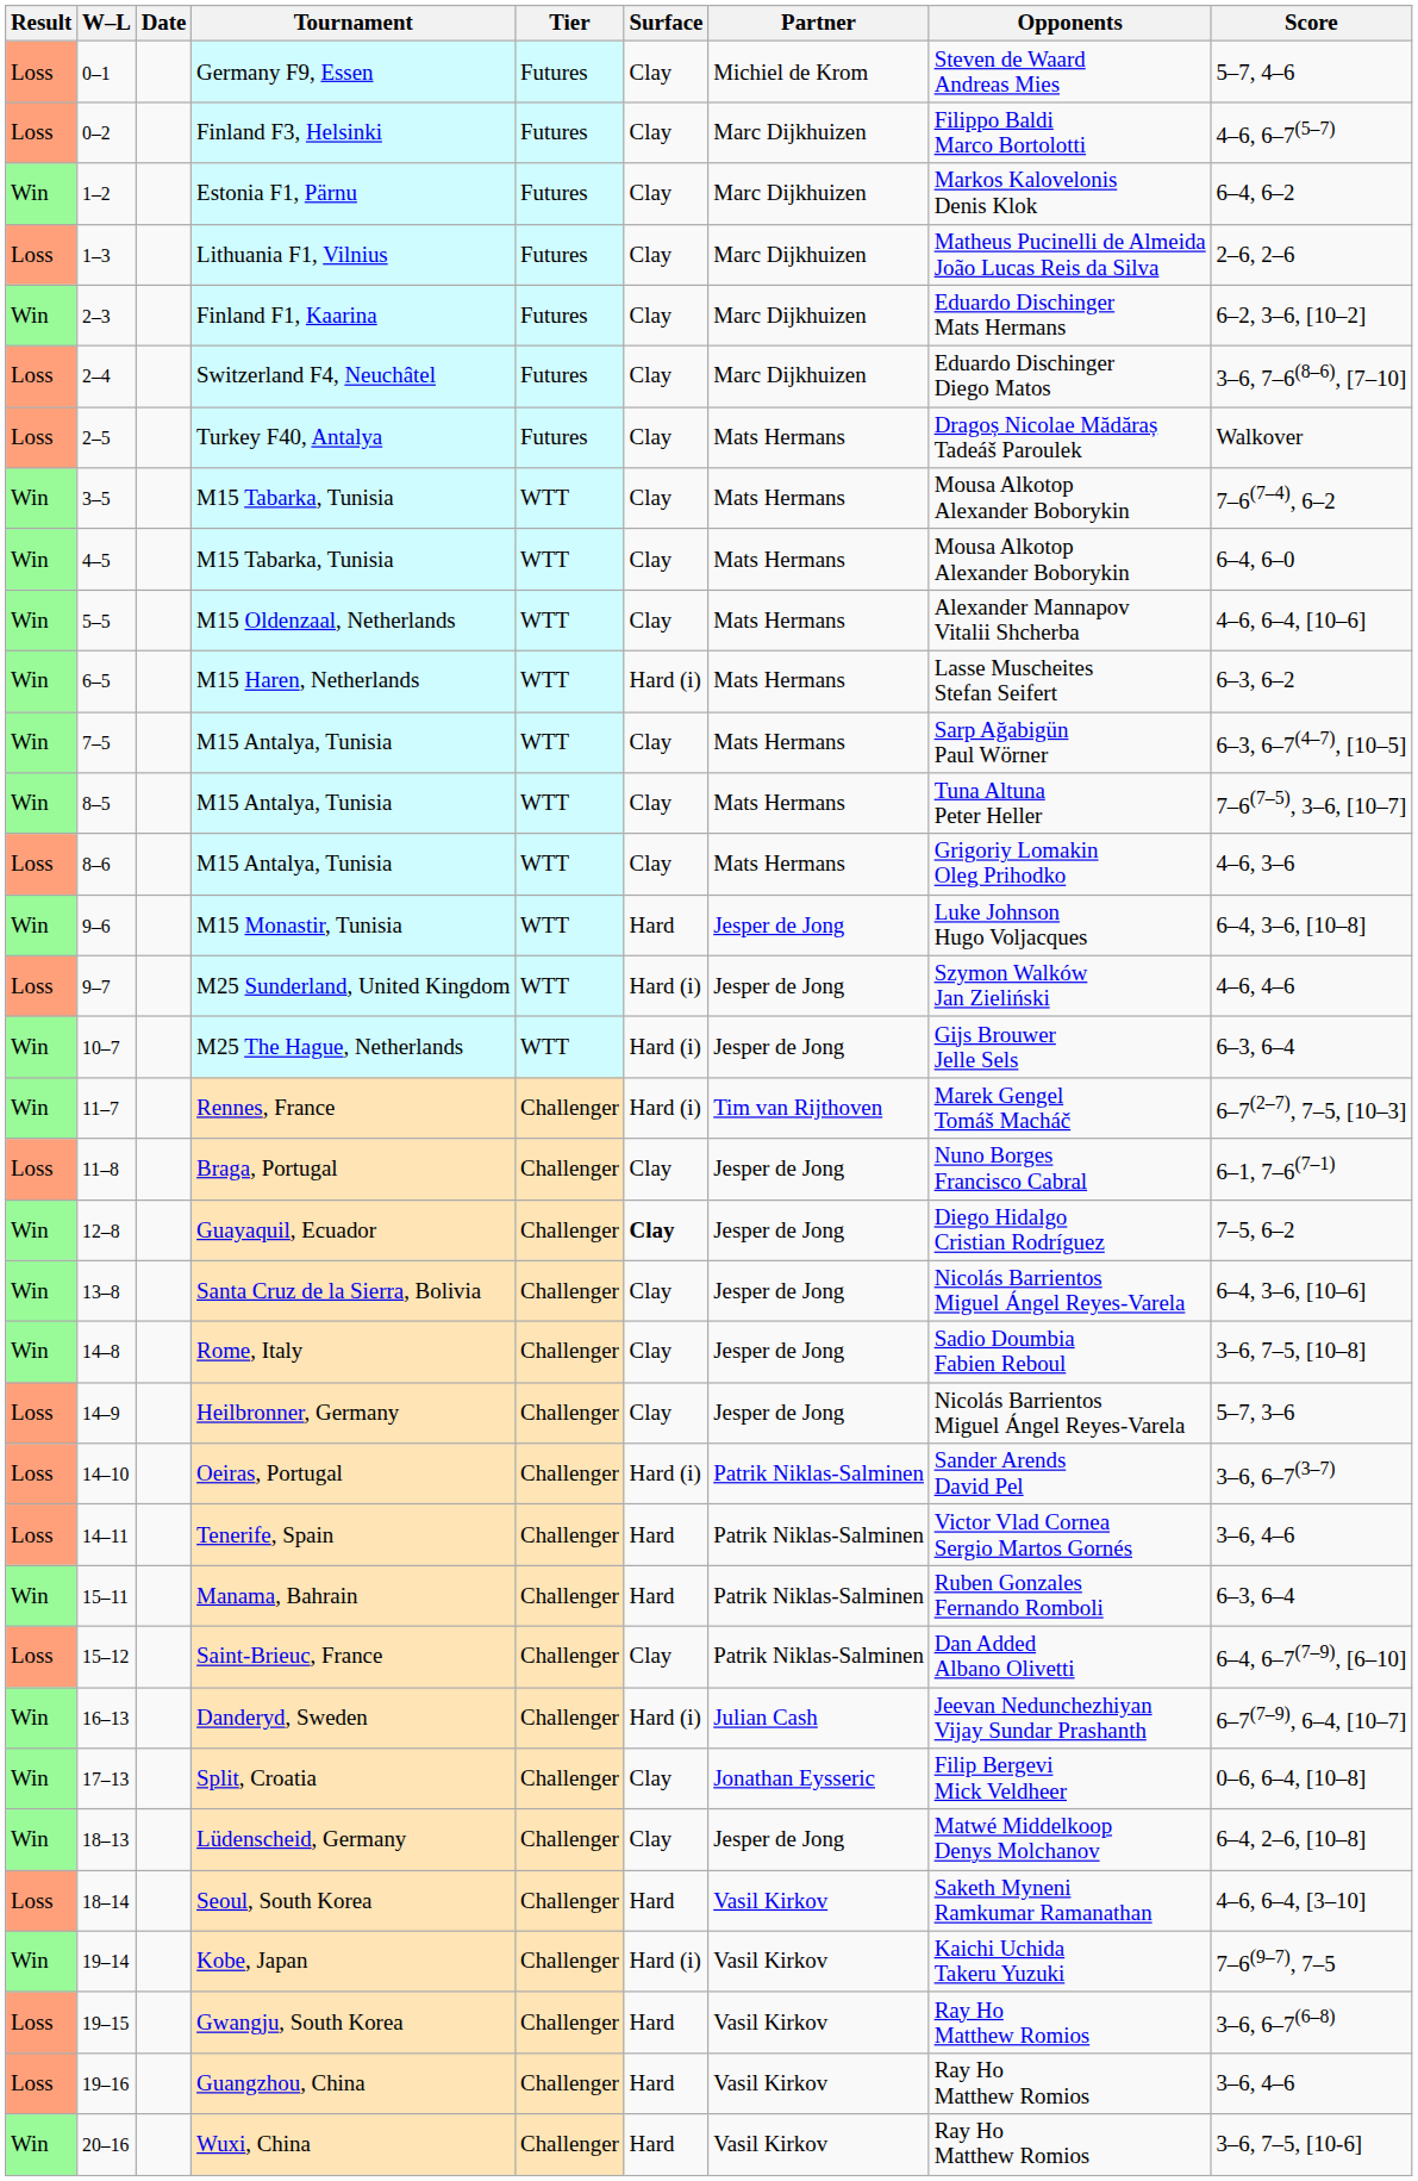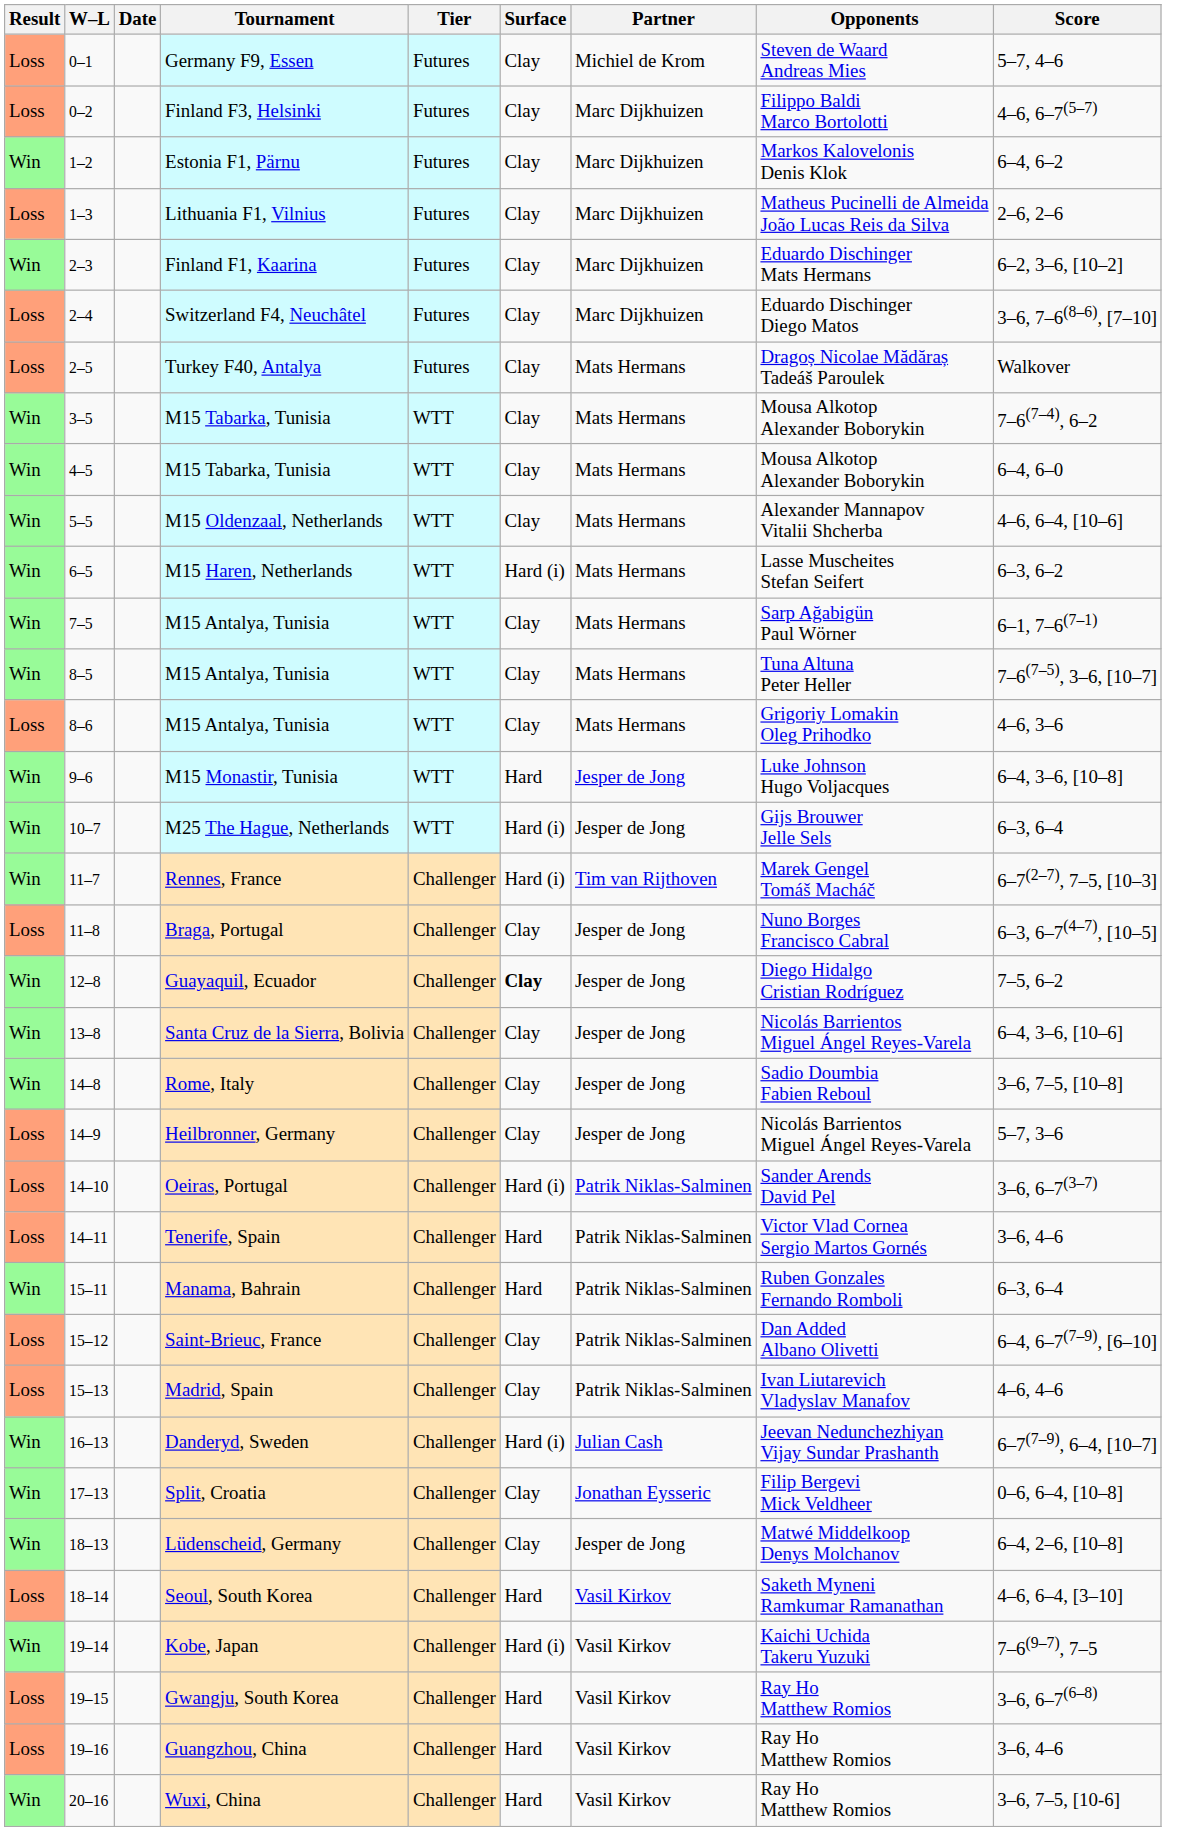 <table class="sortable wikitable">
 <tr>
 <th>Result</th>
 <th class="unsortable">W–L</th>
 <th>Date</th>
 <th>Tournament</th>
 <th>Tier</th>
 <th>Surface</th>
 <th>Partner</th>
 <th>Opponents</th>
 <th class="unsortable">Score</th>
 </tr>
 <tr>
 <td bgcolor=FFA07A>Loss</td>
 <td><small>0–1</small></td>
 <td></td>
 <td style="background:#cffcff;">Germany F9, <a href='#'>Essen</a></td>
 <td style="background:#cffcff;">Futures</td>
 <td>Clay</td>
 <td> Michiel de Krom</td>
 <td> <a href='#'>Steven de Waard</a><br> <a href='#'>Andreas Mies</a></td>
 <td>5–7, 4–6</td>
 </tr>
 <tr>
 <td bgcolor=FFA07A>Loss</td>
 <td><small>0–2</small></td>
 <td></td>
 <td style="background:#cffcff;">Finland F3, <a href='#'>Helsinki</a></td>
 <td style="background:#cffcff;">Futures</td>
 <td>Clay</td>
 <td> Marc Dijkhuizen</td>
 <td> <a href='#'>Filippo Baldi</a><br> <a href='#'>Marco Bortolotti</a></td>
 <td>4–6, 6–7<sup>(5–7)</sup></td>
 </tr>
 <tr>
 <td bgcolor=98FB98>Win</td>
 <td><small>1–2</small></td>
 <td></td>
 <td style="background:#cffcff;">Estonia F1, <a href='#'>Pärnu</a></td>
 <td style="background:#cffcff;">Futures</td>
 <td>Clay</td>
 <td> Marc Dijkhuizen</td>
 <td> <a href='#'>Markos Kalovelonis</a><br> Denis Klok</td>
 <td>6–4, 6–2</td>
 </tr>
 <tr>
 <td bgcolor=FFA07A>Loss</td>
 <td><small>1–3</small></td>
 <td></td>
 <td style="background:#cffcff;">Lithuania F1, <a href='#'>Vilnius</a></td>
 <td style="background:#cffcff;">Futures</td>
 <td>Clay</td>
 <td> Marc Dijkhuizen</td>
 <td> <a href='#'>Matheus Pucinelli de Almeida</a><br> <a href='#'>João Lucas Reis da Silva</a></td>
 <td>2–6, 2–6</td>
 </tr>
 <tr>
 <td bgcolor=98FB98>Win</td>
 <td><small>2–3</small></td>
 <td></td>
 <td style="background:#cffcff;">Finland F1, <a href='#'>Kaarina</a></td>
 <td style="background:#cffcff;">Futures</td>
 <td>Clay</td>
 <td> Marc Dijkhuizen</td>
 <td> <a href='#'>Eduardo Dischinger</a><br> Mats Hermans</td>
 <td>6–2, 3–6, [10–2]</td>
 </tr>
 <tr>
 <td bgcolor=FFA07A>Loss</td>
 <td><small>2–4</small></td>
 <td></td>
 <td style="background:#cffcff;">Switzerland F4, <a href='#'>Neuchâtel</a></td>
 <td style="background:#cffcff;">Futures</td>
 <td>Clay</td>
 <td> Marc Dijkhuizen</td>
 <td> Eduardo Dischinger<br> Diego Matos</td>
 <td>3–6, 7–6<sup>(8–6)</sup>, [7–10]</td>
 </tr>
 <tr>
 <td bgcolor=FFA07A>Loss</td>
 <td><small>2–5</small></td>
 <td></td>
 <td style="background:#cffcff;">Turkey F40, <a href='#'>Antalya</a></td>
 <td style="background:#cffcff;">Futures</td>
 <td>Clay</td>
 <td> Mats Hermans</td>
 <td> <a href='#'>Dragoș Nicolae Mădăraș</a><br> Tadeáš Paroulek</td>
 <td>Walkover</td>
 </tr>
 <tr>
 <td bgcolor=98FB98>Win</td>
 <td><small>3–5</small></td>
 <td></td>
 <td style="background:#cffcff;">M15 <a href='#'>Tabarka</a>, Tunisia</td>
 <td style="background:#cffcff;">WTT</td>
 <td>Clay</td>
 <td> Mats Hermans</td>
 <td> Mousa Alkotop<br> Alexander Boborykin</td>
 <td>7–6<sup>(7–4)</sup>, 6–2</td>
 </tr>
 <tr>
 <td bgcolor=98FB98>Win</td>
 <td><small>4–5</small></td>
 <td></td>
 <td style="background:#cffcff;">M15 Tabarka, Tunisia</td>
 <td style="background:#cffcff;">WTT</td>
 <td>Clay</td>
 <td> Mats Hermans</td>
 <td> Mousa Alkotop<br> Alexander Boborykin</td>
 <td>6–4, 6–0</td>
 </tr>
 <tr>
 <td bgcolor=98FB98>Win</td>
 <td><small>5–5</small></td>
 <td></td>
 <td style="background:#cffcff;">M15 <a href='#'>Oldenzaal</a>, Netherlands</td>
 <td style="background:#cffcff;">WTT</td>
 <td>Clay</td>
 <td> Mats Hermans</td>
 <td> Alexander Mannapov<br> Vitalii Shcherba</td>
 <td>4–6, 6–4, [10–6]</td>
 </tr>
 <tr>
 <td bgcolor=98FB98>Win</td>
 <td><small>6–5</small></td>
 <td></td>
 <td style="background:#cffcff;">M15 <a href='#'>Haren</a>, Netherlands</td>
 <td style="background:#cffcff;">WTT</td>
 <td>Hard (i)</td>
 <td> Mats Hermans</td>
 <td> Lasse Muscheites<br> Stefan Seifert</td>
 <td>6–3, 6–2</td>
 </tr>
 <tr>
 <td bgcolor=98FB98>Win</td>
 <td><small>7–5</small></td>
 <td></td>
 <td style="background:#cffcff;">M15 Antalya, Tunisia</td>
 <td style="background:#cffcff;">WTT</td>
 <td>Clay</td>
 <td> Mats Hermans</td>
 <td> <a href='#'>Sarp Ağabigün</a><br> Paul Wörner</td>
-<td>6–3, 6–7<sup>(4–7)</sup>, [10–5]</td>
+<td>6–1, 7–6<sup>(7–1)</sup></td>
 </tr>
 <tr>
 <td bgcolor=98FB98>Win</td>
 <td><small>8–5</small></td>
 <td></td>
 <td style="background:#cffcff;">M15 Antalya, Tunisia</td>
 <td style="background:#cffcff;">WTT</td>
 <td>Clay</td>
 <td> Mats Hermans</td>
 <td> <a href='#'>Tuna Altuna</a><br> Peter Heller</td>
 <td>7–6<sup>(7–5)</sup>, 3–6, [10–7]</td>
 </tr>
 <tr>
 <td bgcolor=FFA07A>Loss</td>
 <td><small>8–6</small></td>
 <td></td>
 <td style="background:#cffcff;">M15 Antalya, Tunisia</td>
 <td style="background:#cffcff;">WTT</td>
 <td>Clay</td>
 <td> Mats Hermans</td>
 <td> <a href='#'>Grigoriy Lomakin</a><br> <a href='#'>Oleg Prihodko</a></td>
 <td>4–6, 3–6</td>
 </tr>
 <tr>
 <td bgcolor=98FB98>Win</td>
 <td><small>9–6</small></td>
 <td></td>
 <td style="background:#cffcff;">M15 <a href='#'>Monastir</a>, Tunisia</td>
 <td style="background:#cffcff;">WTT</td>
 <td>Hard</td>
 <td> <a href='#'>Jesper de Jong</a></td>
 <td> <a href='#'>Luke Johnson</a><br> Hugo Voljacques</td>
 <td>6–4, 3–6, [10–8]</td>
 </tr>
 <tr>
-<td bgcolor=FFA07A>Loss</td>
-<td><small>9–7</small></td>
-<td></td>
-<td style="background:#cffcff;">M25 <a href='#'>Sunderland</a>, United Kingdom</td>
-<td style="background:#cffcff;">WTT</td>
-<td>Hard (i)</td>
-<td> Jesper de Jong</td>
-<td> <a href='#'>Szymon Walków</a><br> <a href='#'>Jan Zieliński</a></td>
-<td>4–6, 4–6</td>
-</tr>
-<tr>
 <td bgcolor=98FB98>Win</td>
 <td><small>10–7</small></td>
 <td></td>
 <td style="background:#cffcff;">M25 <a href='#'>The Hague</a>, Netherlands</td>
 <td style="background:#cffcff;">WTT</td>
 <td>Hard (i)</td>
 <td> Jesper de Jong</td>
 <td> <a href='#'>Gijs Brouwer</a><br> <a href='#'>Jelle Sels</a></td>
 <td>6–3, 6–4</td>
 </tr>
 <tr>
 <td bgcolor=98FB98>Win</td>
 <td><small>11–7</small></td>
 <td><a href='#'></a></td>
 <td style="background:moccasin;"><a href='#'>Rennes</a>, France</td>
 <td style="background:moccasin;">Challenger</td>
 <td>Hard (i)</td>
 <td> <a href='#'>Tim van Rijthoven</a></td>
 <td> <a href='#'>Marek Gengel</a><br> <a href='#'>Tomáš Macháč</a></td>
 <td>6–7<sup>(2–7)</sup>, 7–5, [10–3]</td>
 </tr>
 <tr>
 <td bgcolor=FFA07A>Loss</td>
 <td><small>11–8</small></td>
 <td><a href='#'></a></td>
 <td style="background:moccasin;"><a href='#'>Braga</a>, Portugal</td>
 <td style="background:moccasin;">Challenger</td>
 <td>Clay</td>
 <td> Jesper de Jong</td>
 <td> <a href='#'>Nuno Borges</a><br> <a href='#'>Francisco Cabral</a></td>
-<td>6–1, 7–6<sup>(7–1)</sup></td>
+<td>6–3, 6–7<sup>(4–7)</sup>, [10–5]</td>
 </tr>
 <tr>
 <td bgcolor=98FB98>Win</td>
 <td><small>12–8</small></td>
 <td><a href='#'></a></td>
 <td style="background:moccasin;"><a href='#'>Guayaquil</a>, Ecuador</td>
 <td style="background:moccasin;">Challenger</td>
 <td><strong>Clay</strong></td>
 <td> Jesper de Jong</td>
 <td> <a href='#'>Diego Hidalgo</a><br> <a href='#'>Cristian Rodríguez</a></td>
 <td>7–5, 6–2</td>
 </tr>
 <tr>
 <td bgcolor=98FB98>Win</td>
 <td><small>13–8</small></td>
 <td><a href='#'></a></td>
 <td style="background:moccasin;"><a href='#'>Santa Cruz de la Sierra</a>, Bolivia</td>
 <td style="background:moccasin;">Challenger</td>
 <td>Clay</td>
 <td> Jesper de Jong</td>
 <td> <a href='#'>Nicolás Barrientos</a><br> <a href='#'>Miguel Ángel Reyes-Varela</a></td>
 <td>6–4, 3–6, [10–6]</td>
 </tr>
 <tr>
 <td bgcolor=98FB98>Win</td>
 <td><small>14–8</small></td>
 <td><a href='#'></a></td>
 <td style="background:moccasin;"><a href='#'>Rome</a>, Italy</td>
 <td style="background:moccasin;">Challenger</td>
 <td>Clay</td>
 <td> Jesper de Jong</td>
 <td> <a href='#'>Sadio Doumbia</a><br> <a href='#'>Fabien Reboul</a></td>
 <td>3–6, 7–5, [10–8]</td>
 </tr>
 <tr>
 <td bgcolor=FFA07A>Loss</td>
 <td><small>14–9</small></td>
 <td><a href='#'></a></td>
 <td style="background:moccasin;"><a href='#'>Heilbronner</a>, Germany</td>
 <td style="background:moccasin;">Challenger</td>
 <td>Clay</td>
 <td> Jesper de Jong</td>
 <td> Nicolás Barrientos<br> Miguel Ángel Reyes-Varela</td>
 <td>5–7, 3–6</td>
 </tr>
 <tr>
 <td bgcolor=FFA07A>Loss</td>
 <td><small>14–10</small></td>
 <td><a href='#'></a></td>
 <td style="background:moccasin;"><a href='#'>Oeiras</a>, Portugal</td>
 <td style="background:moccasin;">Challenger</td>
 <td>Hard (i)</td>
 <td> <a href='#'>Patrik Niklas-Salminen</a></td>
 <td> <a href='#'>Sander Arends</a><br> <a href='#'>David Pel</a></td>
 <td>3–6, 6–7<sup>(3–7)</sup></td>
 </tr>
 <tr>
 <td bgcolor=FFA07A>Loss</td>
 <td><small>14–11</small></td>
 <td><a href='#'></a></td>
 <td style="background:moccasin;"><a href='#'>Tenerife</a>, Spain</td>
 <td style="background:moccasin;">Challenger</td>
 <td>Hard</td>
 <td> Patrik Niklas-Salminen</td>
 <td> <a href='#'>Victor Vlad Cornea</a><br> <a href='#'>Sergio Martos Gornés</a></td>
 <td>3–6, 4–6</td>
 </tr>
 <tr>
 <td bgcolor=98FB98>Win</td>
 <td><small>15–11</small></td>
 <td><a href='#'></a></td>
 <td style="background:moccasin;"><a href='#'>Manama</a>, Bahrain</td>
 <td style="background:moccasin;">Challenger</td>
 <td>Hard</td>
 <td> Patrik Niklas-Salminen</td>
 <td> <a href='#'>Ruben Gonzales</a><br> <a href='#'>Fernando Romboli</a></td>
 <td>6–3, 6–4</td>
 </tr>
 <tr>
 <td bgcolor=FFA07A>Loss</td>
 <td><small>15–12</small></td>
 <td><a href='#'></a></td>
 <td style="background:moccasin;"><a href='#'>Saint-Brieuc</a>, France</td>
 <td style="background:moccasin;">Challenger</td>
 <td>Clay</td>
 <td> Patrik Niklas-Salminen</td>
 <td> <a href='#'>Dan Added</a><br> <a href='#'>Albano Olivetti</a></td>
 <td>6–4, 6–7<sup>(7–9)</sup>, [6–10]</td>
 </tr>
 <tr>
+<td bgcolor=FFA07A>Loss</td>
+<td><small>15–13</small></td>
+<td><a href='#'></a></td>
+<td style="background:moccasin;"><a href='#'>Madrid</a>, Spain</td>
+<td style="background:moccasin;">Challenger</td>
+<td>Clay</td>
+<td> Patrik Niklas-Salminen</td>
+<td> <a href='#'>Ivan Liutarevich</a><br> <a href='#'>Vladyslav Manafov</a></td>
+<td>4–6, 4–6</td>
+</tr>
+<tr>
 <td bgcolor=98FB98>Win</td>
 <td><small>16–13</small></td>
 <td><a href='#'></a></td>
 <td style="background:moccasin;"><a href='#'>Danderyd</a>, Sweden</td>
 <td style="background:moccasin;">Challenger</td>
 <td>Hard (i)</td>
 <td> <a href='#'>Julian Cash</a></td>
 <td> <a href='#'>Jeevan Nedunchezhiyan</a><br> <a href='#'>Vijay Sundar Prashanth</a></td>
 <td>6–7<sup>(7–9)</sup>, 6–4, [10–7]</td>
 </tr>
 <tr>
 <td bgcolor=98FB98>Win</td>
 <td><small>17–13</small></td>
 <td><a href='#'></a></td>
 <td style="background:moccasin;"><a href='#'>Split</a>, Croatia</td>
 <td style="background:moccasin;">Challenger</td>
 <td>Clay</td>
 <td> <a href='#'>Jonathan Eysseric</a></td>
 <td> <a href='#'>Filip Bergevi</a><br> <a href='#'>Mick Veldheer</a></td>
 <td>0–6, 6–4, [10–8]</td>
 </tr>
 <tr>
 <td bgcolor=98FB98>Win</td>
 <td><small>18–13</small></td>
 <td><a href='#'></a></td>
 <td style="background:moccasin;"><a href='#'>Lüdenscheid</a>, Germany</td>
 <td style="background:moccasin;">Challenger</td>
 <td>Clay</td>
 <td> Jesper de Jong</td>
 <td> <a href='#'>Matwé Middelkoop</a><br> <a href='#'>Denys Molchanov</a></td>
 <td>6–4, 2–6, [10–8]</td>
 </tr>
 <tr>
 <td bgcolor=FFA07A>Loss</td>
 <td><small>18–14</small></td>
 <td><a href='#'></a></td>
 <td style="background:moccasin;"><a href='#'>Seoul</a>, South Korea</td>
 <td style="background:moccasin;">Challenger</td>
 <td>Hard</td>
 <td> <a href='#'>Vasil Kirkov</a></td>
 <td> <a href='#'>Saketh Myneni</a><br> <a href='#'>Ramkumar Ramanathan</a></td>
 <td>4–6, 6–4, [3–10]</td>
 </tr>
 <tr>
 <td bgcolor=98FB98>Win</td>
 <td><small>19–14</small></td>
 <td><a href='#'></a></td>
 <td style="background:moccasin;"><a href='#'>Kobe</a>, Japan</td>
 <td style="background:moccasin;">Challenger</td>
 <td>Hard (i)</td>
 <td> Vasil Kirkov</td>
 <td> <a href='#'>Kaichi Uchida</a><br> <a href='#'>Takeru Yuzuki</a></td>
 <td>7–6<sup>(9–7)</sup>, 7–5</td>
 </tr>
 <tr>
 <td bgcolor=FFA07A>Loss</td>
 <td><small>19–15</small></td>
 <td><a href='#'></a></td>
 <td style="background:moccasin;"><a href='#'>Gwangju</a>, South Korea</td>
 <td style="background:moccasin;">Challenger</td>
 <td>Hard</td>
 <td> Vasil Kirkov</td>
 <td> <a href='#'>Ray Ho</a><br> <a href='#'>Matthew Romios</a></td>
 <td>3–6, 6–7<sup>(6–8)</sup></td>
 </tr>
 <tr>
 <td bgcolor=FFA07A>Loss</td>
 <td><small>19–16</small></td>
 <td><a href='#'></a></td>
 <td style="background:moccasin;"><a href='#'>Guangzhou</a>, China</td>
 <td style="background:moccasin;">Challenger</td>
 <td>Hard</td>
 <td> Vasil Kirkov</td>
 <td> Ray Ho<br> Matthew Romios</td>
 <td>3–6, 4–6</td>
 </tr>
 <tr>
 <td bgcolor=98FB98>Win</td>
 <td><small>20–16</small></td>
 <td><a href='#'></a></td>
 <td style="background:moccasin;"><a href='#'>Wuxi</a>, China</td>
 <td style="background:moccasin;">Challenger</td>
 <td>Hard</td>
 <td> Vasil Kirkov</td>
 <td> Ray Ho<br> Matthew Romios</td>
 <td>3–6, 7–5, [10-6]</td>
 </tr>
 </table>
